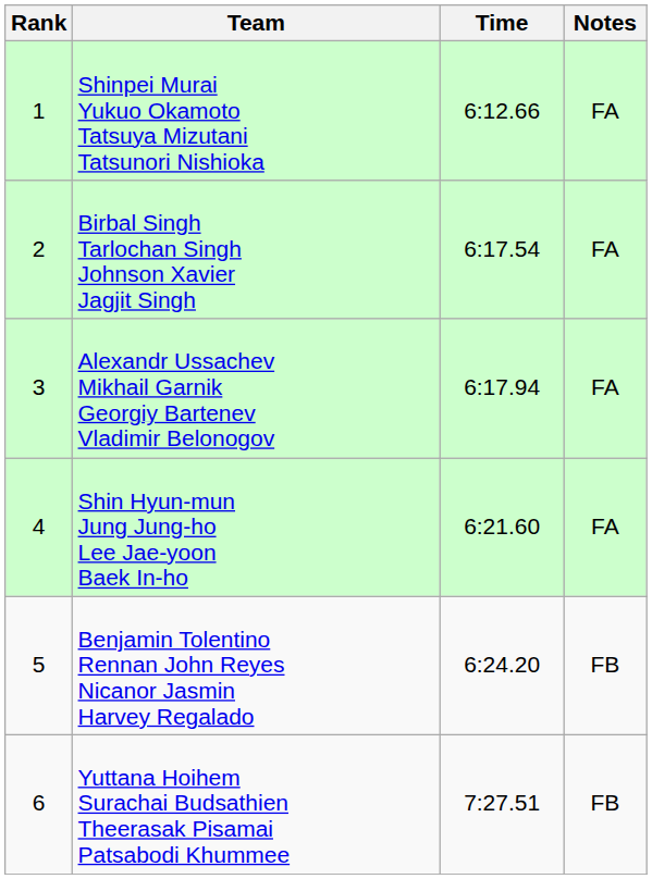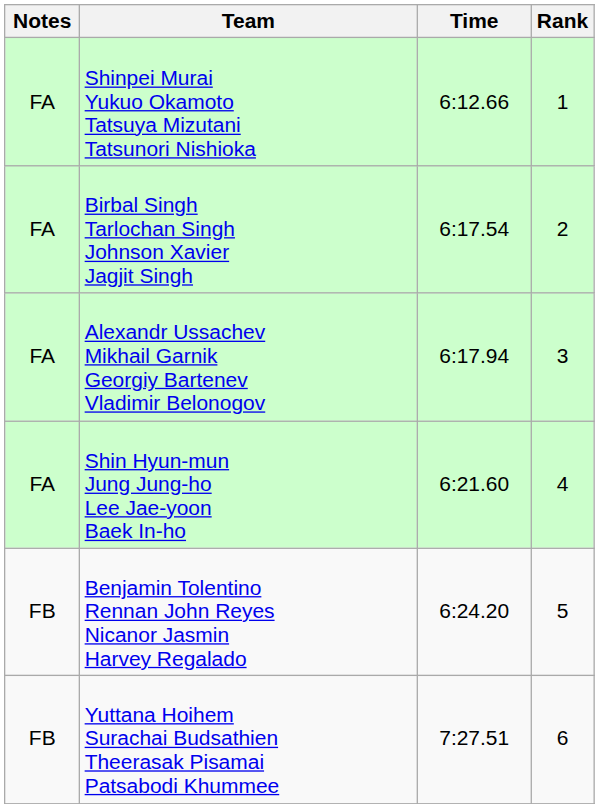 <table class=wikitable style="text-align:center">
 <tr>
-<th width=40>Rank</th>
+<th width=50>Notes</th>
 <th width=250>Team</th>
 <th width=80>Time</th>
-<th width=50>Notes</th>
+<th width=40>Rank</th>
 </tr>
 <tr bgcolor="ccffcc">
-<td>1</td>
+<td>FA</td>
 <td align=left><br><a href='#'>Shinpei Murai</a><br><a href='#'>Yukuo Okamoto</a><br><a href='#'>Tatsuya Mizutani</a><br><a href='#'>Tatsunori Nishioka</a></td>
 <td>6:12.66</td>
-<td>FA</td>
+<td>1</td>
 </tr>
 <tr bgcolor="ccffcc">
-<td>2</td>
+<td>FA</td>
 <td align=left><br><a href='#'>Birbal Singh</a><br><a href='#'>Tarlochan Singh</a><br><a href='#'>Johnson Xavier</a><br><a href='#'>Jagjit Singh</a></td>
 <td>6:17.54</td>
-<td>FA</td>
+<td>2</td>
 </tr>
 <tr bgcolor="ccffcc">
-<td>3</td>
+<td>FA</td>
 <td align=left><br><a href='#'>Alexandr Ussachev</a><br><a href='#'>Mikhail Garnik</a><br><a href='#'>Georgiy Bartenev</a><br><a href='#'>Vladimir Belonogov</a></td>
 <td>6:17.94</td>
-<td>FA</td>
+<td>3</td>
 </tr>
 <tr bgcolor="ccffcc">
-<td>4</td>
+<td>FA</td>
 <td align=left><br><a href='#'>Shin Hyun-mun</a><br><a href='#'>Jung Jung-ho</a><br><a href='#'>Lee Jae-yoon</a><br><a href='#'>Baek In-ho</a></td>
 <td>6:21.60</td>
-<td>FA</td>
+<td>4</td>
 </tr>
 <tr>
-<td>5</td>
+<td>FB</td>
 <td align=left><br><a href='#'>Benjamin Tolentino</a><br><a href='#'>Rennan John Reyes</a><br><a href='#'>Nicanor Jasmin</a><br><a href='#'>Harvey Regalado</a></td>
 <td>6:24.20</td>
-<td>FB</td>
+<td>5</td>
 </tr>
 <tr>
-<td>6</td>
+<td>FB</td>
 <td align=left><br><a href='#'>Yuttana Hoihem</a><br><a href='#'>Surachai Budsathien</a><br><a href='#'>Theerasak Pisamai</a><br><a href='#'>Patsabodi Khummee</a></td>
 <td>7:27.51</td>
-<td>FB</td>
+<td>6</td>
 </tr>
 </table>
